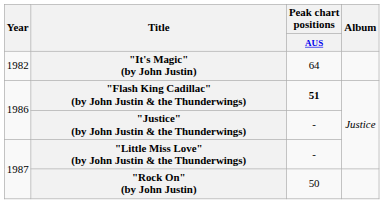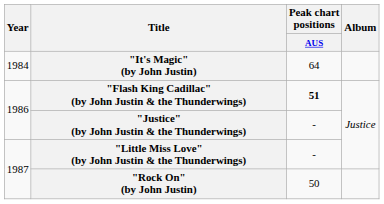 <table class="wikitable plainrowheaders" style="text-align:center;" border="1">
 <tr>
 <th scope="col" rowspan="2">Year</th>
 <th scope="col" rowspan="2" style="width:23em;">Title</th>
 <th scope="col" colspan="1">Peak chart<br>positions</th>
 <th scope="col" rowspan="2">Album</th>
 </tr>
 <tr>
 <th scope="col" style="text-align:center;"><small><a href='#'>AUS</a></small><br></th>
 </tr>
 <tr>
-<td>1982</td>
+<td>1984</td>
 <th scope="row">"It's Magic" <br> (by John Justin)</th>
 <td style="text-align:center;">64</td>
 <td></td>
 </tr>
 <tr>
 <td rowspan="2">1986</td>
 <th scope="row">"Flash King Cadillac" <br> (by John Justin & the Thunderwings)</th>
 <td style="text-align:center;"><strong>51</strong></td>
 <td rowspan="3"><em> Justice</em></td>
 </tr>
 <tr>
 <th scope="row">"Justice" <br> (by John Justin & the Thunderwings)</th>
 <td style="text-align:center;">-</td>
 </tr>
 <tr>
 <td rowspan="2">1987</td>
 <th scope="row">"Little Miss Love" <br> (by John Justin & the Thunderwings)</th>
 <td style="text-align:center;">-</td>
 </tr>
 <tr>
 <th scope="row">"Rock On" <br> (by John Justin)</th>
 <td style="text-align:center;">50</td>
 <td></td>
 </tr>
 </table>
